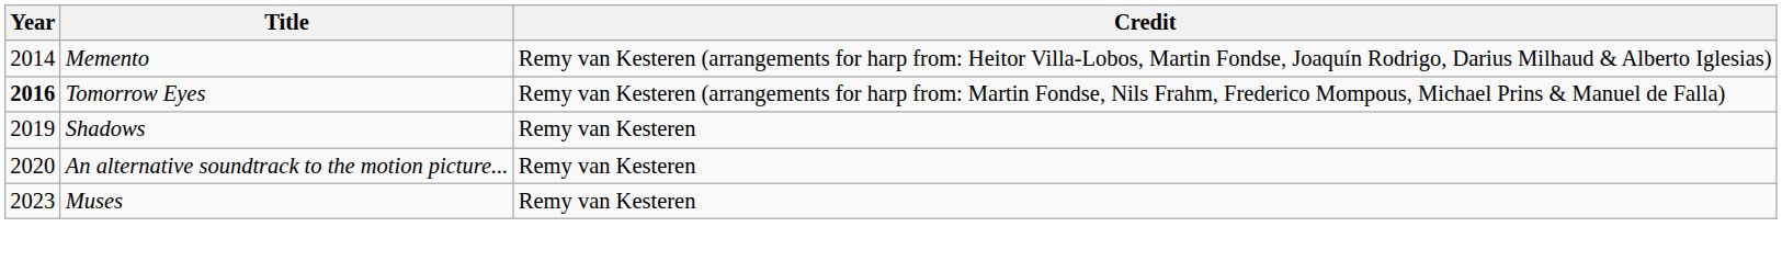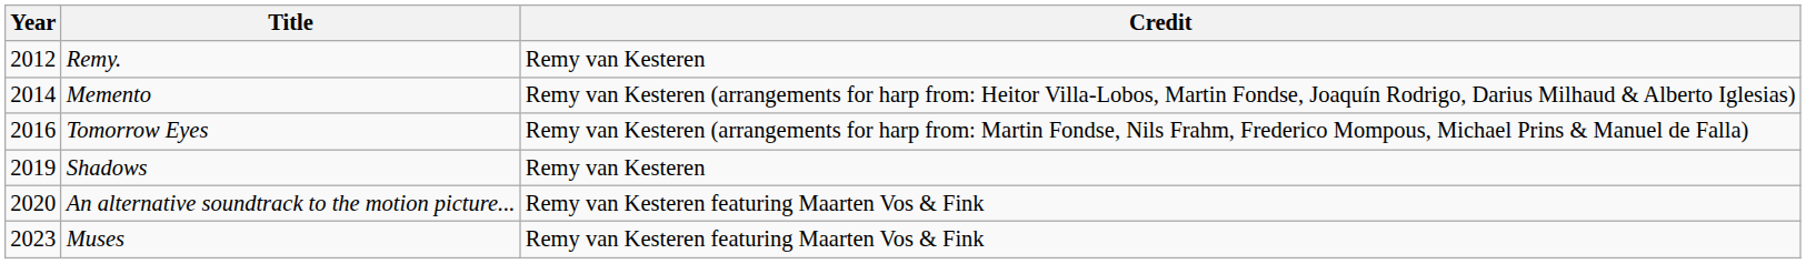 <table class="wikitable">
 <tr>
 <th>Year</th>
 <th>Title</th>
 <th>Credit</th>
 </tr>
 <tr>
+<td>2012</td>
+<td><em>Remy.</em></td>
+<td>Remy van Kesteren</td>
+</tr>
+<tr>
 <td>2014</td>
 <td><em>Memento</em></td>
 <td>Remy van Kesteren (arrangements for harp from: Heitor Villa-Lobos, Martin Fondse, Joaquín Rodrigo, Darius Milhaud & Alberto Iglesias)</td>
 </tr>
 <tr>
-<td><strong>2016</strong></td>
+<td>2016</td>
 <td><em>Tomorrow Eyes</em></td>
 <td>Remy van Kesteren (arrangements for harp from: Martin Fondse, Nils Frahm, Frederico Mompous, Michael Prins & Manuel de Falla)</td>
 </tr>
 <tr>
 <td>2019</td>
 <td><em>Shadows</em></td>
 <td>Remy van Kesteren</td>
 </tr>
 <tr>
 <td>2020</td>
 <td><em>An alternative soundtrack to the motion picture...</em></td>
-<td>Remy van Kesteren</td>
+<td>Remy van Kesteren featuring Maarten Vos & Fink</td>
 </tr>
 <tr>
 <td>2023</td>
 <td><em>Muses</em></td>
-<td>Remy van Kesteren</td>
+<td>Remy van Kesteren featuring Maarten Vos & Fink</td>
 </tr>
 </table>
